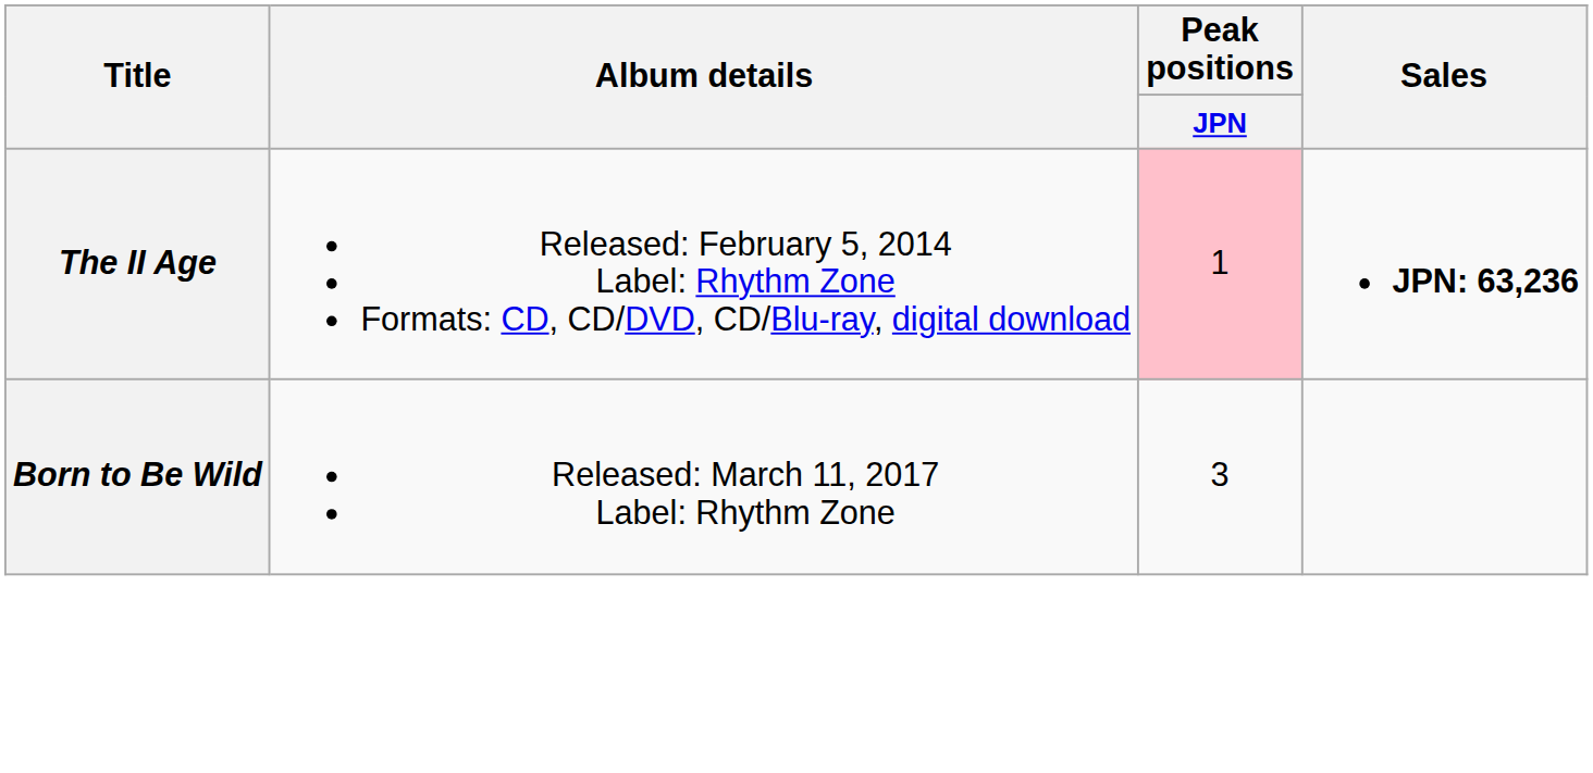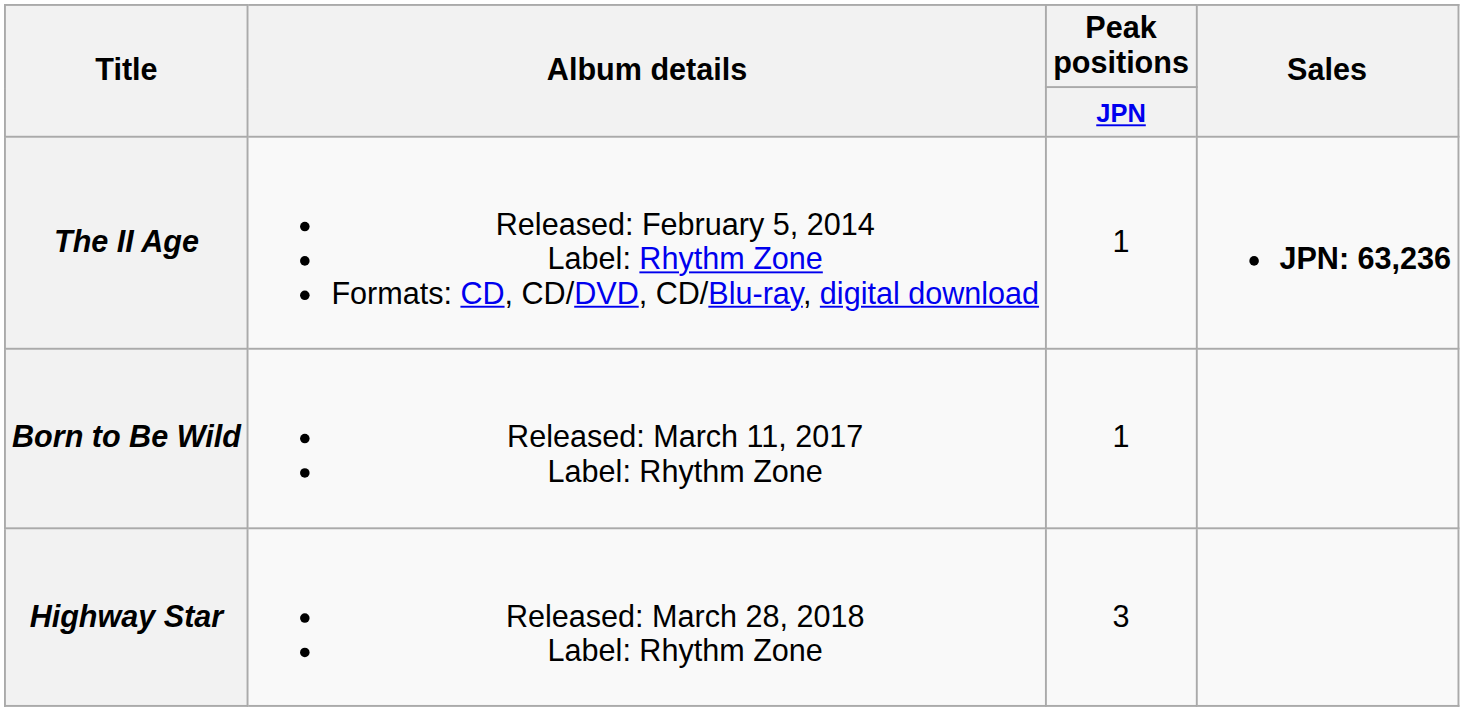 <table class="wikitable plainrowheaders" style="text-align:center;">
 <tr>
 <th scope="col" rowspan="2">Title</th>
 <th scope="col" rowspan="2">Album details</th>
 <th scope="col" colspan="1">Peak positions</th>
 <th scope="col" rowspan="2">Sales</th>
 </tr>
 <tr>
 <th style="width:2.5em;"><small><a href='#'>JPN</a></small><br></th>
 </tr>
 <tr>
 <th scope="row"><em>The II Age</em></th>
 <td><br><ul><li>Released: February 5, 2014 </li><li>Label: <a href='#'>Rhythm Zone</a></li><li>Formats: <a href='#'>CD</a>, CD/<a href='#'>DVD</a>, CD/<a href='#'>Blu-ray</a>, <a href='#'>digital download</a></li></ul></td>
-<td style="background: pink;">1</td>
+<td>1</td>
 <td align="left"><strong><br><ul><li>JPN: 63,236</li></ul></strong></td>
 </tr>
 <tr>
 <th scope="row"><em>Born to Be Wild</em></th>
 <td><br><ul><li>Released: March 11, 2017 </li><li>Label: Rhythm Zone</li></ul></td>
+<td>1</td>
+<td></td>
+</tr>
+<tr>
+<th scope="row"><em>Highway Star</em></th>
+<td><br><ul><li>Released: March 28, 2018 </li><li>Label: Rhythm Zone</li></ul></td>
 <td>3</td>
 <td></td>
 </tr>
 </table>
